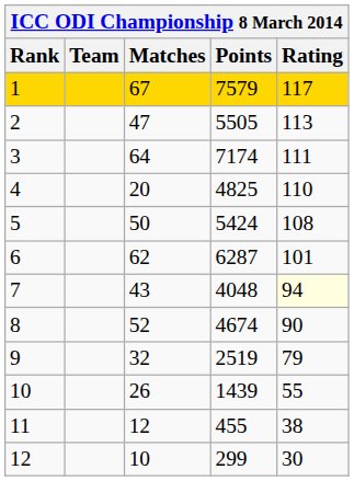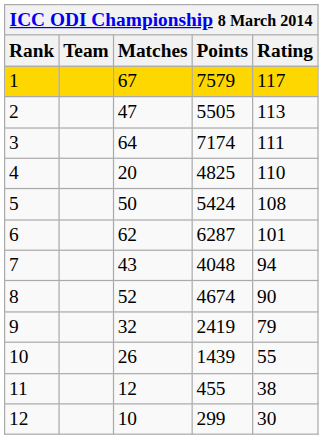 <table class="wikitable" style="white-space:nowrap">
 <tr>
 <th colspan="5"><a href='#'>ICC ODI Championship</a> <small>8 March 2014</small></th>
 </tr>
 <tr>
 <th>Rank</th>
 <th>Team</th>
 <th>Matches</th>
 <th>Points</th>
 <th>Rating</th>
 </tr>
 <tr style="background:gold">
 <td>1</td>
 <td></td>
 <td>67</td>
 <td>7579</td>
 <td>117</td>
 </tr>
 <tr>
 <td>2</td>
 <td></td>
 <td>47</td>
 <td>5505</td>
 <td>113</td>
 </tr>
 <tr>
 <td>3</td>
 <td></td>
 <td>64</td>
 <td>7174</td>
 <td>111</td>
 </tr>
 <tr>
 <td>4</td>
 <td></td>
 <td>20</td>
 <td>4825</td>
 <td>110</td>
 </tr>
 <tr>
 <td>5</td>
 <td></td>
 <td>50</td>
 <td>5424</td>
 <td>108</td>
 </tr>
 <tr>
 <td>6</td>
 <td></td>
 <td>62</td>
 <td>6287</td>
 <td>101</td>
 </tr>
 <tr>
 <td>7</td>
 <td></td>
 <td>43</td>
 <td>4048</td>
-<td style="background: lightyellow;">94</td>
+<td>94</td>
 </tr>
 <tr>
 <td>8</td>
 <td></td>
 <td>52</td>
 <td>4674</td>
 <td>90</td>
 </tr>
 <tr>
 <td>9</td>
 <td></td>
 <td>32</td>
-<td>2519</td>
+<td>2419</td>
 <td>79</td>
 </tr>
 <tr>
 <td>10</td>
 <td></td>
 <td>26</td>
 <td>1439</td>
 <td>55</td>
 </tr>
 <tr>
 <td>11</td>
 <td></td>
 <td>12</td>
 <td>455</td>
 <td>38</td>
 </tr>
 <tr>
 <td>12</td>
 <td></td>
 <td>10</td>
 <td>299</td>
 <td>30</td>
 </tr>
 </table>
